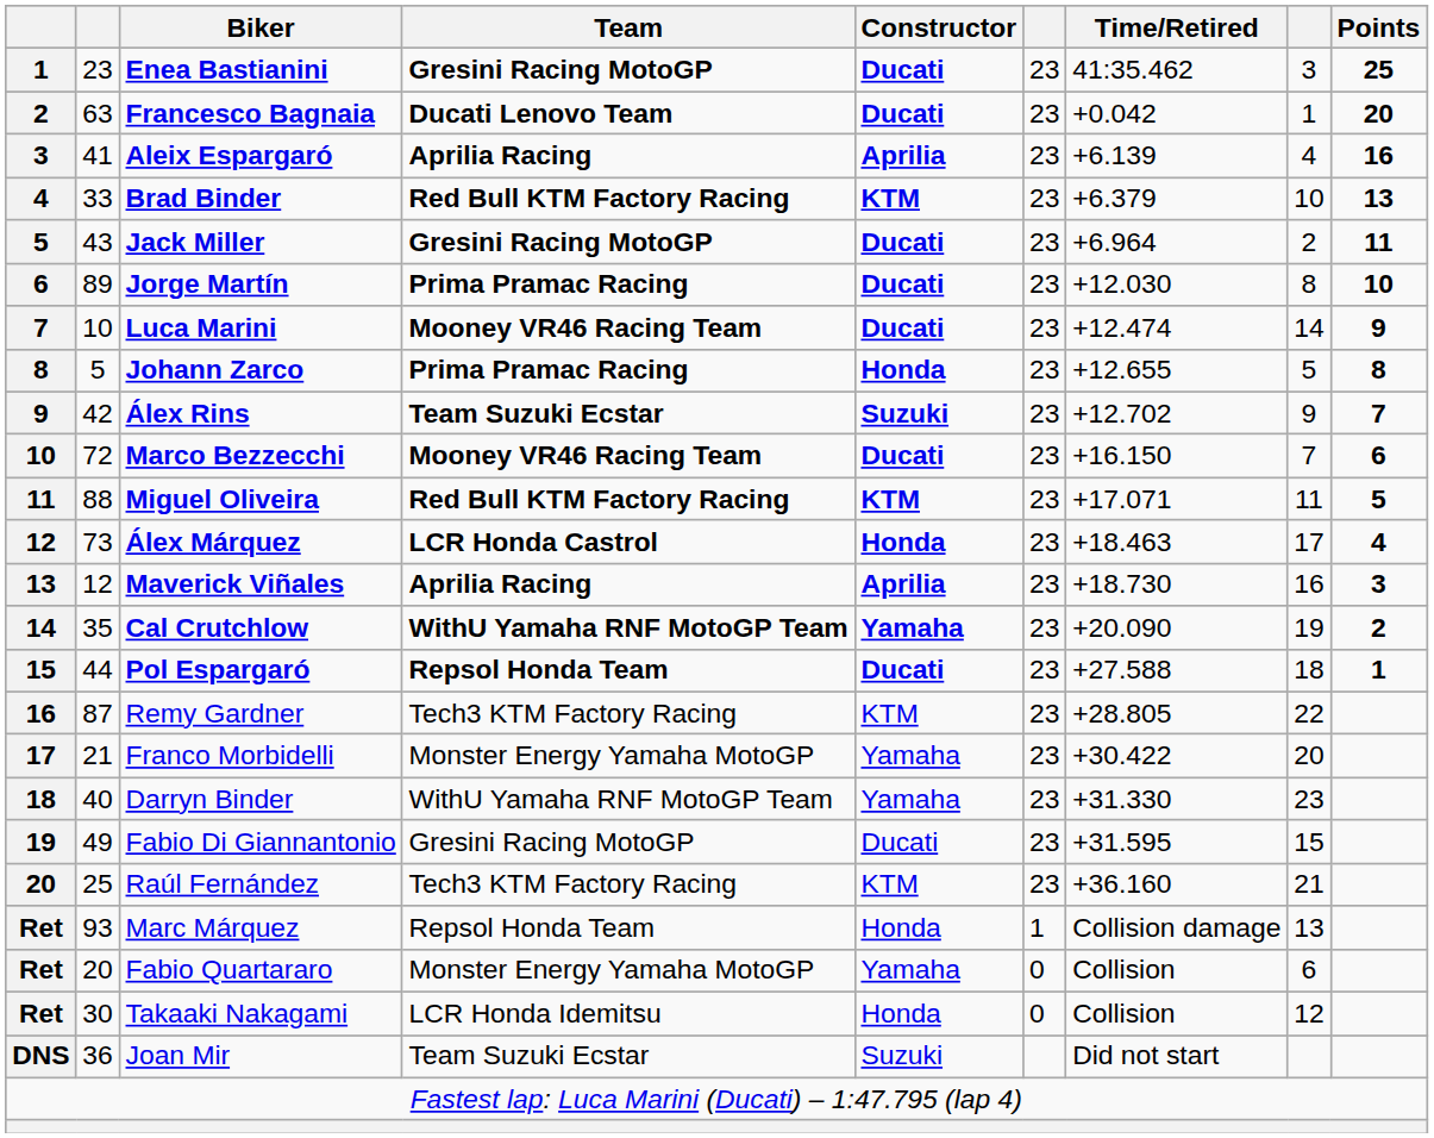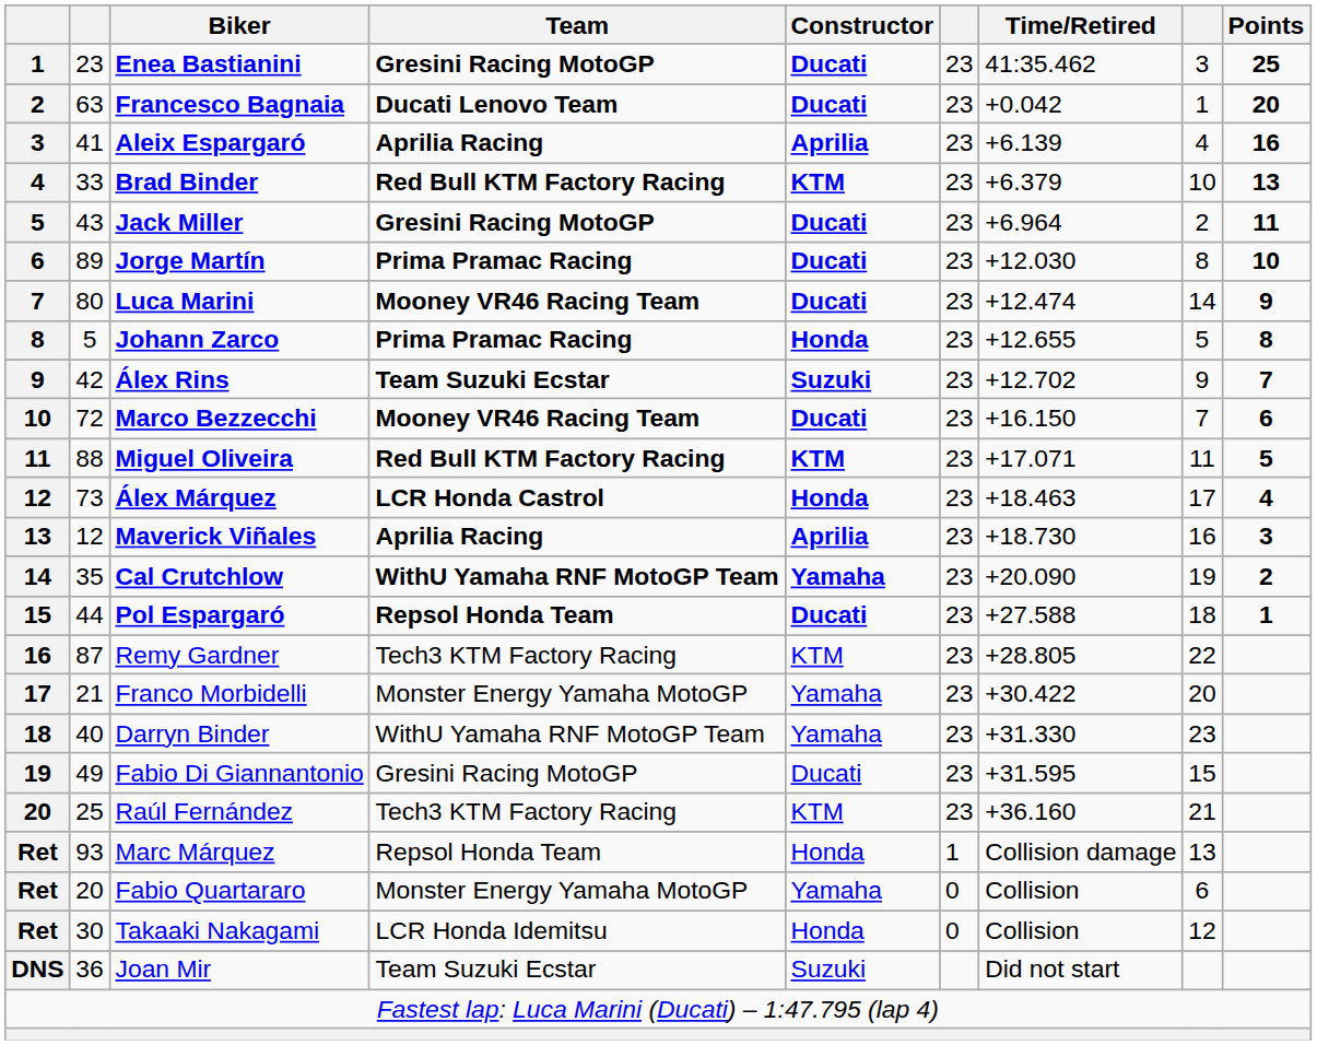 <table class="wikitable sortable" style="font-size: 85%;">
 <tr>
 <th scope="col"></th>
 <th scope="col"></th>
 <th scope="col">Biker</th>
 <th scope="col">Team</th>
 <th scope="col">Constructor</th>
 <th scope="col" class="unsortable"></th>
 <th scope="col" class="unsortable">Time/Retired</th>
 <th scope="col"></th>
 <th scope="col">Points</th>
 </tr>
 <tr>
 <th scope="row">1</th>
 <td align="center">23</td>
 <td> <strong><a href='#'>Enea Bastianini</a></strong></td>
 <td><strong>Gresini Racing MotoGP</strong></td>
 <td><strong><a href='#'>Ducati</a></strong></td>
 <td>23</td>
 <td>41:35.462</td>
 <td align="center">3</td>
 <td align="center"><strong>25</strong></td>
 </tr>
 <tr>
 <th scope="row">2</th>
 <td align="center">63</td>
 <td> <strong><a href='#'>Francesco Bagnaia</a></strong></td>
 <td><strong>Ducati Lenovo Team</strong></td>
 <td><strong><a href='#'>Ducati</a></strong></td>
 <td>23</td>
 <td>+0.042</td>
 <td align="center">1</td>
 <td align="center"><strong>20</strong></td>
 </tr>
 <tr>
 <th scope="row">3</th>
 <td align="center">41</td>
 <td> <strong><a href='#'>Aleix Espargaró</a></strong></td>
 <td><strong>Aprilia Racing</strong></td>
 <td><strong><a href='#'>Aprilia</a></strong></td>
 <td>23</td>
 <td>+6.139</td>
 <td align="center">4</td>
 <td align="center"><strong>16</strong></td>
 </tr>
 <tr>
 <th scope="row">4</th>
 <td align="center">33</td>
 <td> <strong><a href='#'>Brad Binder</a></strong></td>
 <td><strong>Red Bull KTM Factory Racing</strong></td>
 <td><strong><a href='#'>KTM</a></strong></td>
 <td>23</td>
 <td>+6.379</td>
 <td align="center">10</td>
 <td align="center"><strong>13</strong></td>
 </tr>
 <tr>
 <th scope="row">5</th>
 <td align="center">43</td>
 <td> <strong><a href='#'>Jack Miller</a></strong></td>
 <td><strong>Gresini Racing MotoGP</strong></td>
 <td><strong><a href='#'>Ducati</a></strong></td>
 <td>23</td>
 <td>+6.964</td>
 <td align="center">2</td>
 <td align="center"><strong>11</strong></td>
 </tr>
 <tr>
 <th scope="row">6</th>
 <td align="center">89</td>
 <td> <strong><a href='#'>Jorge Martín</a></strong></td>
 <td><strong>Prima Pramac Racing</strong></td>
 <td><strong><a href='#'>Ducati</a></strong></td>
 <td>23</td>
 <td>+12.030</td>
 <td align="center">8</td>
 <td align="center"><strong>10</strong></td>
 </tr>
 <tr>
 <th scope="row">7</th>
-<td align="center">10</td>
+<td align="center">80</td>
 <td> <strong><a href='#'>Luca Marini</a></strong></td>
 <td><strong>Mooney VR46 Racing Team</strong></td>
 <td><strong><a href='#'>Ducati</a></strong></td>
 <td>23</td>
 <td>+12.474</td>
 <td align="center">14</td>
 <td align="center"><strong>9</strong></td>
 </tr>
 <tr>
 <th scope="row">8</th>
 <td align="center">5</td>
 <td> <strong><a href='#'>Johann Zarco</a></strong></td>
 <td><strong>Prima Pramac Racing</strong></td>
 <td><strong><a href='#'>Honda</a></strong></td>
 <td>23</td>
 <td>+12.655</td>
 <td align="center">5</td>
 <td align="center"><strong>8</strong></td>
 </tr>
 <tr>
 <th scope="row">9</th>
 <td align="center">42</td>
 <td> <strong><a href='#'>Álex Rins</a></strong></td>
 <td><strong>Team Suzuki Ecstar</strong></td>
 <td><strong><a href='#'>Suzuki</a></strong></td>
 <td>23</td>
 <td>+12.702</td>
 <td align="center">9</td>
 <td align="center"><strong>7</strong></td>
 </tr>
 <tr>
 <th scope="row">10</th>
 <td align="center">72</td>
 <td> <strong><a href='#'>Marco Bezzecchi</a></strong></td>
 <td><strong>Mooney VR46 Racing Team</strong></td>
 <td><strong><a href='#'>Ducati</a></strong></td>
 <td>23</td>
 <td>+16.150</td>
 <td align="center">7</td>
 <td align="center"><strong>6</strong></td>
 </tr>
 <tr>
 <th scope="row">11</th>
 <td align="center">88</td>
 <td> <strong><a href='#'>Miguel Oliveira</a></strong></td>
 <td><strong>Red Bull KTM Factory Racing</strong></td>
 <td><strong><a href='#'>KTM</a></strong></td>
 <td>23</td>
 <td>+17.071</td>
 <td align="center">11</td>
 <td align="center"><strong>5</strong></td>
 </tr>
 <tr>
 <th scope="row">12</th>
 <td align="center">73</td>
 <td> <strong><a href='#'>Álex Márquez</a></strong></td>
 <td><strong>LCR Honda Castrol</strong></td>
 <td><strong><a href='#'>Honda</a></strong></td>
 <td>23</td>
 <td>+18.463</td>
 <td align="center">17</td>
 <td align="center"><strong>4</strong></td>
 </tr>
 <tr>
 <th scope="row">13</th>
 <td align="center">12</td>
 <td> <strong><a href='#'>Maverick Viñales</a></strong></td>
 <td><strong>Aprilia Racing</strong></td>
 <td><strong><a href='#'>Aprilia</a></strong></td>
 <td>23</td>
 <td>+18.730</td>
 <td align="center">16</td>
 <td align="center"><strong>3</strong></td>
 </tr>
 <tr>
 <th scope="row">14</th>
 <td align="center">35</td>
 <td> <strong><a href='#'>Cal Crutchlow</a></strong></td>
 <td><strong>WithU Yamaha RNF MotoGP Team</strong></td>
 <td><strong><a href='#'>Yamaha</a></strong></td>
 <td>23</td>
 <td>+20.090</td>
 <td align="center">19</td>
 <td align="center"><strong>2</strong></td>
 </tr>
 <tr>
 <th scope="row">15</th>
 <td align="center">44</td>
 <td> <strong><a href='#'>Pol Espargaró</a></strong></td>
 <td><strong>Repsol Honda Team</strong></td>
 <td><strong><a href='#'>Ducati</a></strong></td>
 <td>23</td>
 <td>+27.588</td>
 <td align="center">18</td>
 <td align="center"><strong>1</strong></td>
 </tr>
 <tr>
 <th scope="row">16</th>
 <td align="center">87</td>
 <td> <a href='#'>Remy Gardner</a></td>
 <td>Tech3 KTM Factory Racing</td>
 <td><a href='#'>KTM</a></td>
 <td>23</td>
 <td>+28.805</td>
 <td align="center">22</td>
 <td></td>
 </tr>
 <tr>
 <th scope="row">17</th>
 <td align="center">21</td>
 <td> <a href='#'>Franco Morbidelli</a></td>
 <td>Monster Energy Yamaha MotoGP</td>
 <td><a href='#'>Yamaha</a></td>
 <td>23</td>
 <td>+30.422</td>
 <td align="center">20</td>
 <td></td>
 </tr>
 <tr>
 <th scope="row">18</th>
 <td align="center">40</td>
 <td> <a href='#'>Darryn Binder</a></td>
 <td>WithU Yamaha RNF MotoGP Team</td>
 <td><a href='#'>Yamaha</a></td>
 <td>23</td>
 <td>+31.330</td>
 <td align="center">23</td>
 <td></td>
 </tr>
 <tr>
 <th scope="row">19</th>
 <td align="center">49</td>
 <td> <a href='#'>Fabio Di Giannantonio</a></td>
 <td>Gresini Racing MotoGP</td>
 <td><a href='#'>Ducati</a></td>
 <td>23</td>
 <td>+31.595</td>
 <td align="center">15</td>
 <td></td>
 </tr>
 <tr>
 <th scope="row">20</th>
 <td align="center">25</td>
 <td> <a href='#'>Raúl Fernández</a></td>
 <td>Tech3 KTM Factory Racing</td>
 <td><a href='#'>KTM</a></td>
 <td>23</td>
 <td>+36.160</td>
 <td align="center">21</td>
 <td></td>
 </tr>
 <tr>
 <th scope="row">Ret</th>
 <td align="center">93</td>
 <td> <a href='#'>Marc Márquez</a></td>
 <td>Repsol Honda Team</td>
 <td><a href='#'>Honda</a></td>
 <td>1</td>
 <td>Collision damage</td>
 <td align="center">13</td>
 <td></td>
 </tr>
 <tr>
 <th scope="row">Ret</th>
 <td align="center">20</td>
 <td> <a href='#'>Fabio Quartararo</a></td>
 <td>Monster Energy Yamaha MotoGP</td>
 <td><a href='#'>Yamaha</a></td>
 <td>0</td>
 <td>Collision</td>
 <td align="center">6</td>
 <td></td>
 </tr>
 <tr>
 <th scope="row">Ret</th>
 <td align="center">30</td>
 <td> <a href='#'>Takaaki Nakagami</a></td>
 <td>LCR Honda Idemitsu</td>
 <td><a href='#'>Honda</a></td>
 <td>0</td>
 <td>Collision</td>
 <td align="center">12</td>
 <td></td>
 </tr>
 <tr>
 <th scope="row">DNS</th>
 <td align="center">36</td>
 <td> <a href='#'>Joan Mir</a></td>
 <td>Team Suzuki Ecstar</td>
 <td><a href='#'>Suzuki</a></td>
 <td></td>
 <td>Did not start</td>
 <td align="center"></td>
 <td></td>
 </tr>
 <tr class="sortbottom">
 <td colspan="9" style="text-align:center"><em><a href='#'>Fastest lap</a>:  <a href='#'>Luca Marini</a> (<a href='#'>Ducati</a>) – 1:47.795 (lap 4)</em></td>
 </tr>
 <tr>
 <th colspan=9></th>
 </tr>
 </table>
